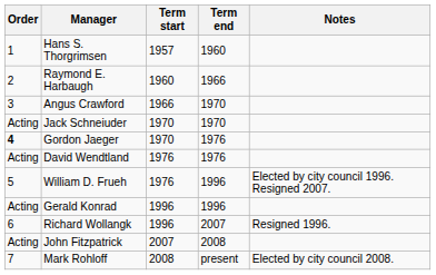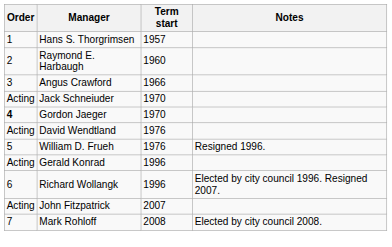 <table class="wikitable">
 <tr>
 <th>Order</th>
 <th>Manager</th>
 <th>Term start</th>
-<th>Term end</th>
 <th>Notes</th>
 </tr>
 <tr>
 <td>1</td>
 <td>Hans S. Thorgrimsen</td>
 <td>1957</td>
-<td>1960</td>
 <td></td>
 </tr>
 <tr>
 <td>2</td>
 <td>Raymond E. Harbaugh</td>
 <td>1960</td>
-<td>1966</td>
 <td></td>
 </tr>
 <tr>
 <td>3</td>
 <td>Angus Crawford</td>
 <td>1966</td>
-<td>1970</td>
 <td></td>
 </tr>
 <tr>
 <td>Acting</td>
 <td>Jack Schneiuder</td>
-<td>1970</td>
 <td>1970</td>
 <td></td>
 </tr>
 <tr>
 <td><strong>4</strong></td>
 <td>Gordon Jaeger</td>
 <td>1970</td>
-<td>1976</td>
 <td></td>
 </tr>
 <tr>
 <td>Acting</td>
 <td>David Wendtland</td>
-<td>1976</td>
 <td>1976</td>
 <td></td>
 </tr>
 <tr>
 <td>5</td>
 <td>William D. Frueh</td>
 <td>1976</td>
-<td>1996</td>
-<td>Elected by city council 1996.  Resigned 2007.</td>
+<td>Resigned 1996.</td>
 </tr>
 <tr>
 <td>Acting</td>
 <td>Gerald Konrad</td>
-<td>1996</td>
 <td>1996</td>
 <td></td>
 </tr>
 <tr>
 <td>6</td>
 <td>Richard Wollangk</td>
 <td>1996</td>
-<td>2007</td>
-<td>Resigned 1996.</td>
+<td>Elected by city council 1996.  Resigned 2007.</td>
 </tr>
 <tr>
 <td>Acting</td>
 <td>John Fitzpatrick</td>
 <td>2007</td>
-<td>2008</td>
 <td></td>
 </tr>
 <tr>
 <td>7</td>
 <td>Mark Rohloff</td>
 <td>2008</td>
-<td>present</td>
 <td>Elected by city council 2008.</td>
 </tr>
 </table>
